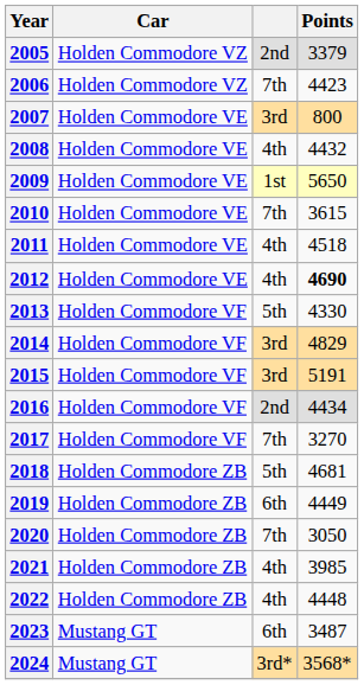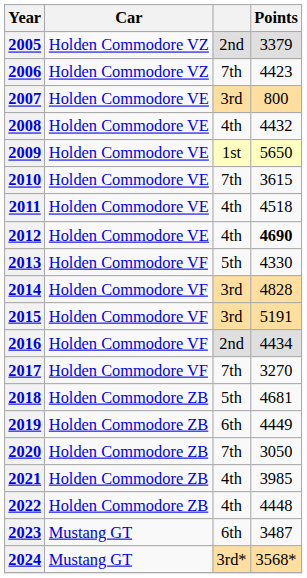 <table class="wikitable" style=font-size:95%;>
 <tr>
 <th>Year</th>
 <th>Car</th>
 <th></th>
 <th>Points</th>
 </tr>
 <tr>
 <th><a href='#'>2005</a></th>
 <td><a href='#'>Holden Commodore VZ</a></td>
 <td align=center style=background:#dfdfdf>2nd</td>
 <td align=center style=background:#dfdfdf>3379</td>
 </tr>
 <tr>
 <th><a href='#'>2006</a></th>
 <td><a href='#'>Holden Commodore VZ</a></td>
 <td align=center>7th</td>
 <td align=center>4423</td>
 </tr>
 <tr>
 <th><a href='#'>2007</a></th>
 <td><a href='#'>Holden Commodore VE</a></td>
 <td align=center style=background:#ffdf9f>3rd</td>
 <td align=center style=background:#ffdf9f>800</td>
 </tr>
 <tr>
 <th><a href='#'>2008</a></th>
 <td><a href='#'>Holden Commodore VE</a></td>
 <td align=center>4th</td>
 <td align=center>4432</td>
 </tr>
 <tr>
 <th><a href='#'>2009</a></th>
 <td><a href='#'>Holden Commodore VE</a></td>
 <td align=center style=background:#ffffbf>1st</td>
 <td align=center style=background:#ffffbf>5650</td>
 </tr>
 <tr>
 <th><a href='#'>2010</a></th>
 <td><a href='#'>Holden Commodore VE</a></td>
 <td align=center>7th</td>
 <td align=center>3615</td>
 </tr>
 <tr>
 <th><a href='#'>2011</a></th>
 <td><a href='#'>Holden Commodore VE</a></td>
 <td align=center>4th</td>
 <td align=center>4518</td>
 </tr>
 <tr>
 <th><a href='#'>2012</a></th>
 <td><a href='#'>Holden Commodore VE</a></td>
 <td align=center>4th</td>
 <td align=center><strong>4690</strong></td>
 </tr>
 <tr>
 <th><a href='#'>2013</a></th>
 <td><a href='#'>Holden Commodore VF</a></td>
 <td align=center>5th</td>
 <td align=center>4330</td>
 </tr>
 <tr>
 <th><a href='#'>2014</a></th>
 <td><a href='#'>Holden Commodore VF</a></td>
 <td align=center style=background:#ffdf9f>3rd</td>
-<td align=center style=background:#ffdf9f>4829</td>
+<td align=center style=background:#ffdf9f>4828</td>
 </tr>
 <tr>
 <th><a href='#'>2015</a></th>
 <td><a href='#'>Holden Commodore VF</a></td>
 <td align=center style=background:#ffdf9f>3rd</td>
 <td align=center style=background:#ffdf9f>5191</td>
 </tr>
 <tr>
 <th><a href='#'>2016</a></th>
 <td><a href='#'>Holden Commodore VF</a></td>
 <td align=center style=background:#dfdfdf>2nd</td>
 <td align=center style=background:#dfdfdf>4434</td>
 </tr>
 <tr>
 <th><a href='#'>2017</a></th>
 <td><a href='#'>Holden Commodore VF</a></td>
 <td align=center>7th</td>
 <td align=center>3270</td>
 </tr>
 <tr>
 <th><a href='#'>2018</a></th>
 <td><a href='#'>Holden Commodore ZB</a></td>
 <td align=center>5th</td>
 <td align=center>4681</td>
 </tr>
 <tr>
 <th><a href='#'>2019</a></th>
 <td><a href='#'>Holden Commodore ZB</a></td>
 <td align=center>6th</td>
 <td align=center>4449</td>
 </tr>
 <tr>
 <th><a href='#'>2020</a></th>
 <td><a href='#'>Holden Commodore ZB</a></td>
 <td align=center>7th</td>
 <td align=center>3050</td>
 </tr>
 <tr>
 <th><a href='#'>2021</a></th>
 <td><a href='#'>Holden Commodore ZB</a></td>
 <td align=center>4th</td>
 <td align=center>3985</td>
 </tr>
 <tr>
 <th><a href='#'>2022</a></th>
 <td><a href='#'>Holden Commodore ZB</a></td>
 <td align=center>4th</td>
 <td align=center>4448</td>
 </tr>
 <tr>
 <th><a href='#'>2023</a></th>
 <td><a href='#'>Mustang GT</a></td>
 <td align=center>6th</td>
 <td align=center>3487</td>
 </tr>
 <tr>
 <th><a href='#'>2024</a></th>
 <td><a href='#'>Mustang GT</a></td>
 <td align=center style=background:#ffdf9f>3rd*</td>
 <td align=center style=background:#ffdf9f>3568*</td>
 </tr>
 <tr>
 </tr>
 </table>
